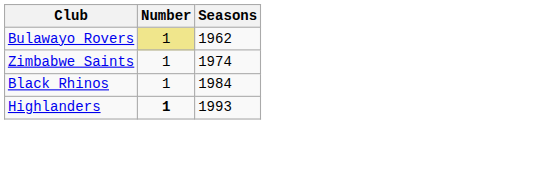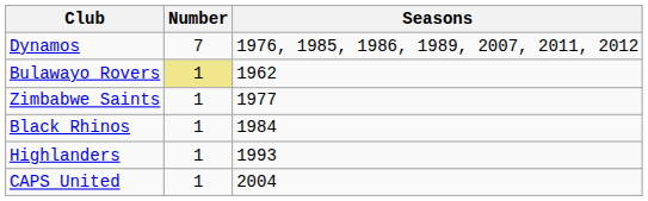 <table class="wikitable sortable">
 <tr>
 <th>Club</th>
 <th>Number</th>
 <th>Seasons</th>
+</tr>
+<tr>
+<td><a href='#'>Dynamos</a></td>
+<td style="text-align:center">7</td>
+<td>1976, 1985, 1986, 1989, 2007, 2011, 2012</td>
 </tr>
 <tr>
 <td><a href='#'>Bulawayo Rovers</a></td>
 <td style="background: khaki; text-align:center">1</td>
 <td>1962</td>
 </tr>
 <tr>
 <td><a href='#'>Zimbabwe Saints</a></td>
 <td style="text-align:center">1</td>
-<td>1974</td>
+<td>1977</td>
 </tr>
 <tr>
 <td><a href='#'>Black Rhinos</a></td>
 <td style="text-align:center">1</td>
 <td>1984</td>
 </tr>
 <tr>
 <td><a href='#'>Highlanders</a></td>
-<td style="text-align:center"><strong>1</strong></td>
+<td style="text-align:center">1</td>
 <td>1993</td>
 </tr>
+<tr>
+<td><a href='#'>CAPS United</a></td>
+<td style="text-align:center">1</td>
+<td>2004</td>
+</tr>
 </table>
